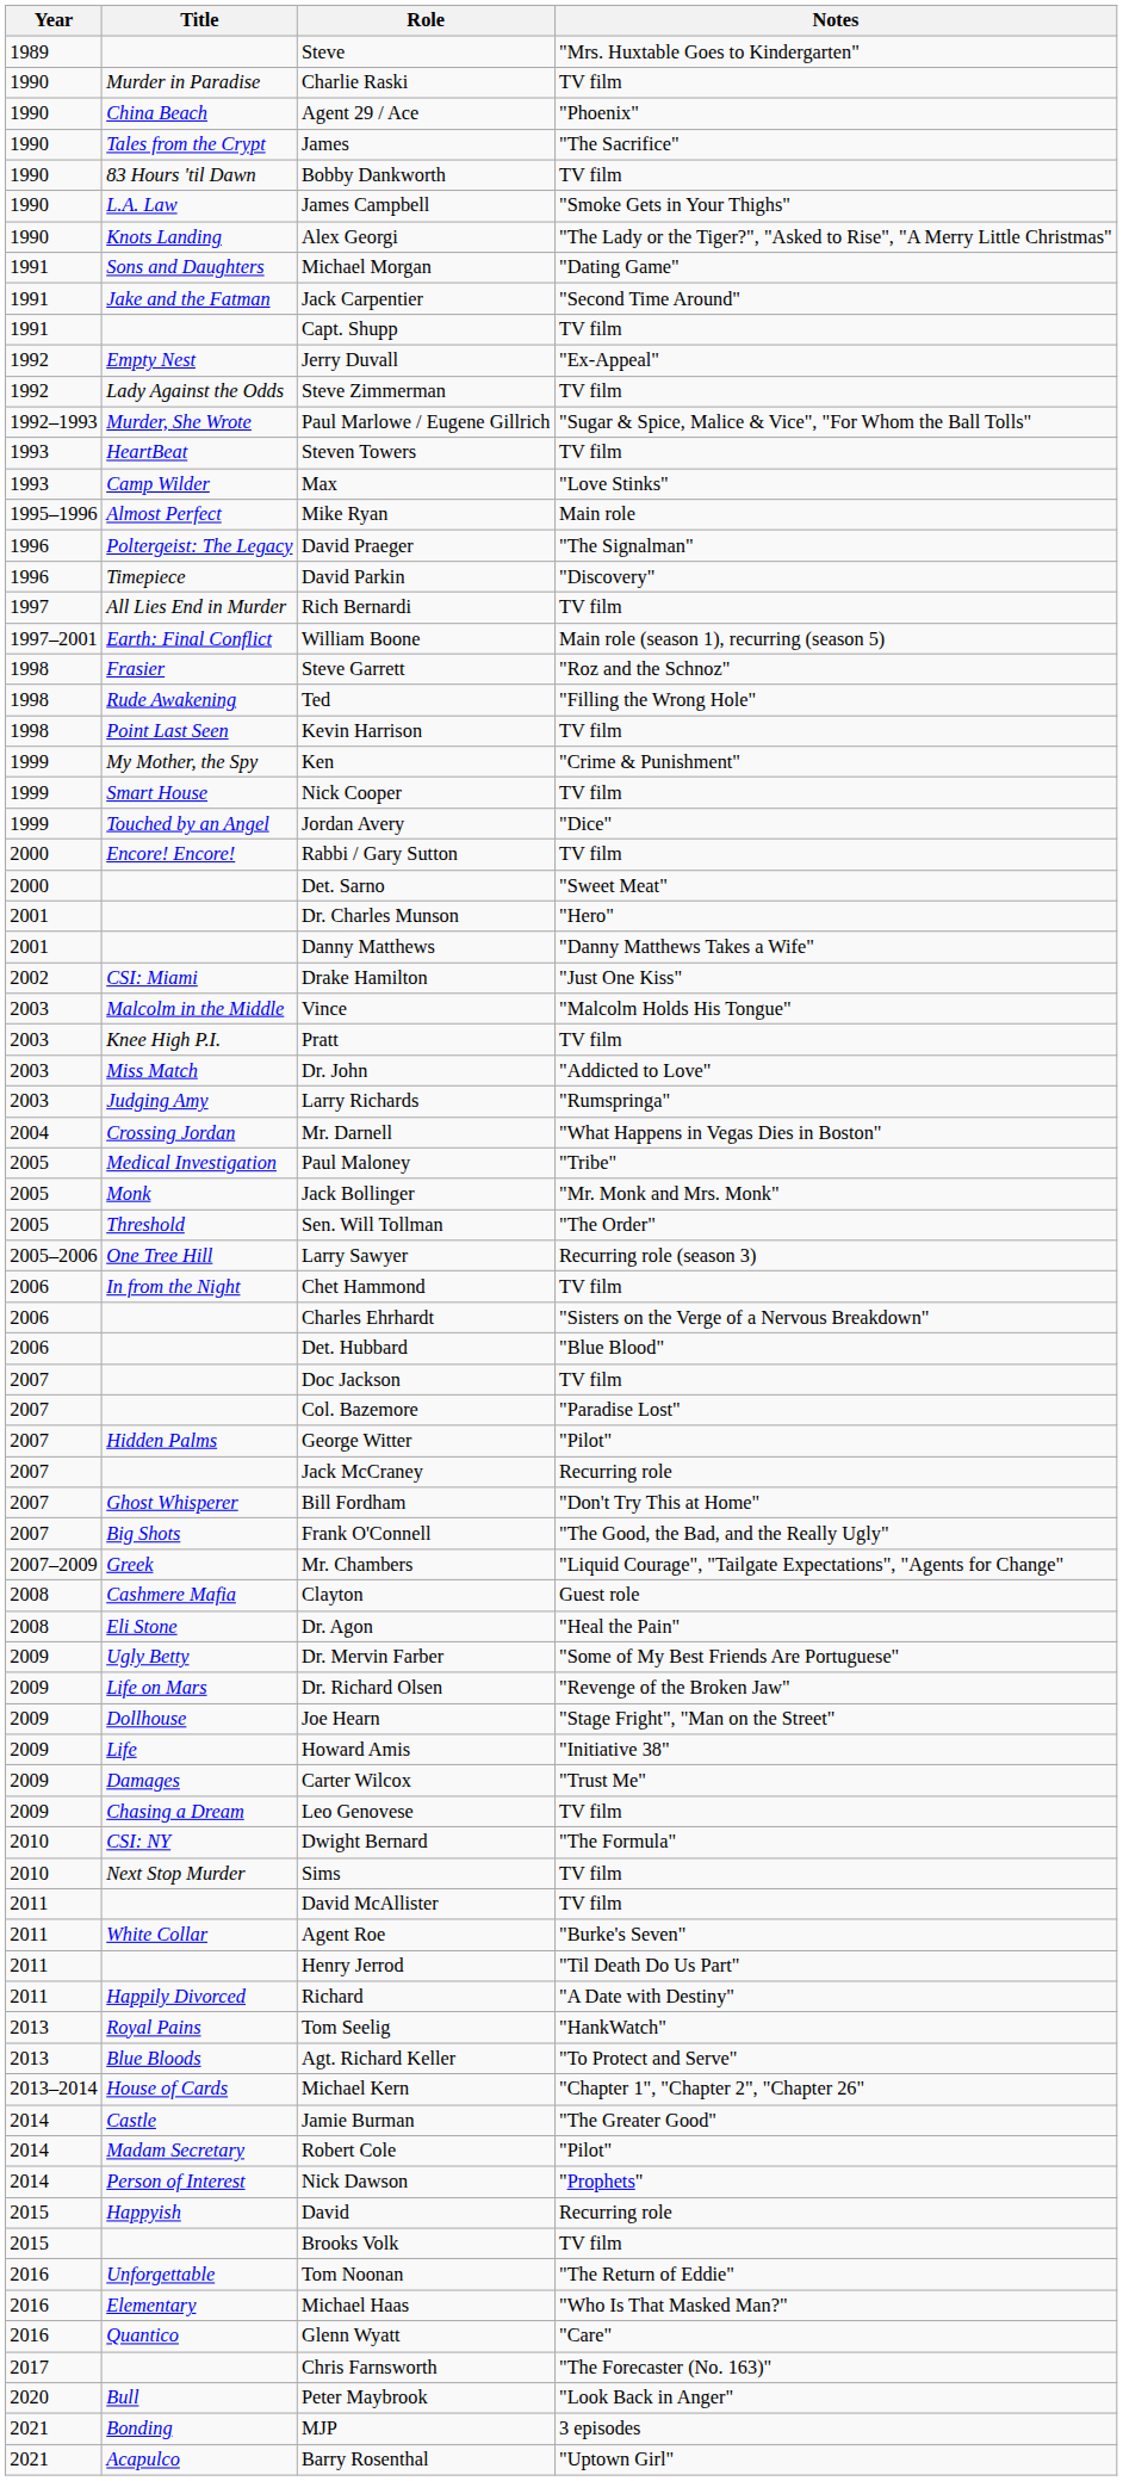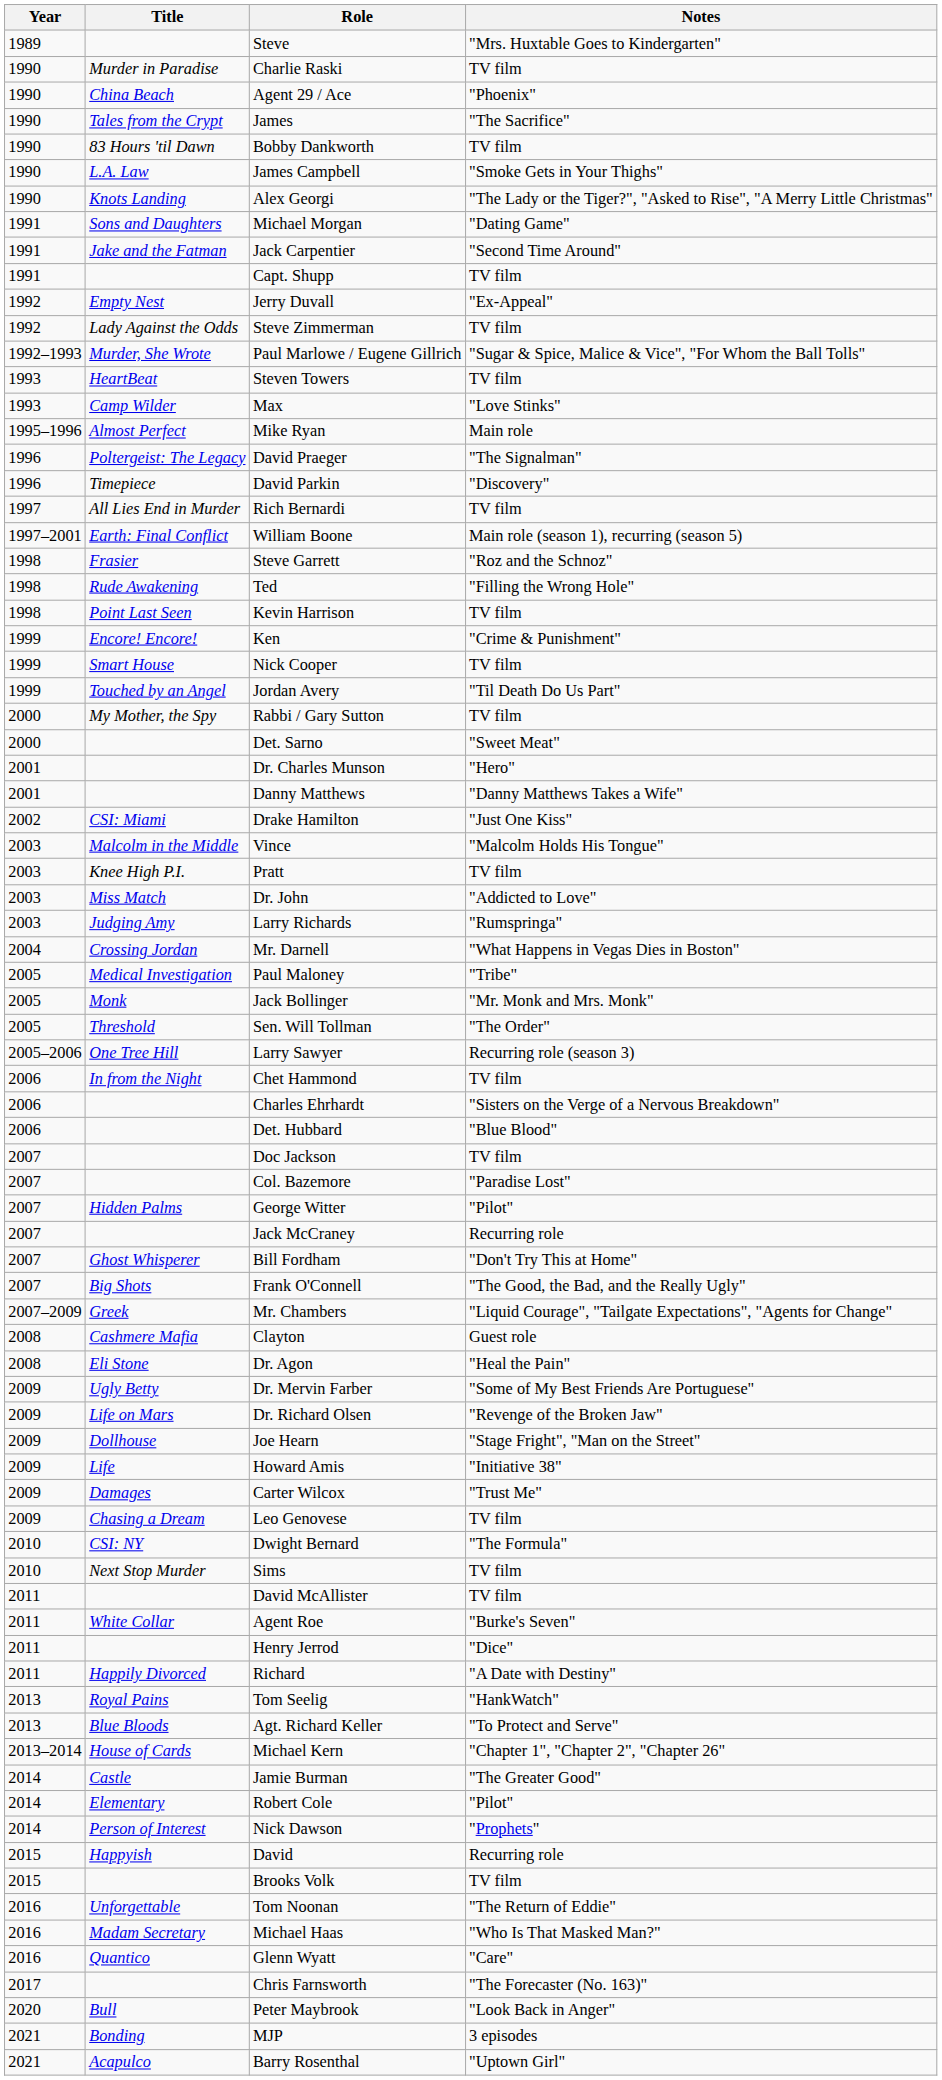 <table class="wikitable sortable">
 <tr>
 <th>Year</th>
 <th>Title</th>
 <th>Role</th>
 <th class="unsortable">Notes</th>
 </tr>
 <tr>
 <td>1989</td>
 <td><em></em></td>
 <td>Steve</td>
 <td>"Mrs. Huxtable Goes to Kindergarten"</td>
 </tr>
 <tr>
 <td>1990</td>
 <td><em>Murder in Paradise</em></td>
 <td>Charlie Raski</td>
 <td>TV film</td>
 </tr>
 <tr>
 <td>1990</td>
 <td><em><a href='#'>China Beach</a></em></td>
 <td>Agent 29 / Ace</td>
 <td>"Phoenix"</td>
 </tr>
 <tr>
 <td>1990</td>
 <td><em><a href='#'>Tales from the Crypt</a></em></td>
 <td>James</td>
 <td>"The Sacrifice"</td>
 </tr>
 <tr>
 <td>1990</td>
 <td><em>83 Hours 'til Dawn</em></td>
 <td>Bobby Dankworth</td>
 <td>TV film</td>
 </tr>
 <tr>
 <td>1990</td>
 <td><em><a href='#'>L.A. Law</a></em></td>
 <td>James Campbell</td>
 <td>"Smoke Gets in Your Thighs"</td>
 </tr>
 <tr>
 <td>1990</td>
 <td><em><a href='#'>Knots Landing</a></em></td>
 <td>Alex Georgi</td>
 <td>"The Lady or the Tiger?", "Asked to Rise", "A Merry Little Christmas"</td>
 </tr>
 <tr>
 <td>1991</td>
 <td><em><a href='#'>Sons and Daughters</a></em></td>
 <td>Michael Morgan</td>
 <td>"Dating Game"</td>
 </tr>
 <tr>
 <td>1991</td>
 <td><em><a href='#'>Jake and the Fatman</a></em></td>
 <td>Jack Carpentier</td>
 <td>"Second Time Around"</td>
 </tr>
 <tr>
 <td>1991</td>
 <td><em></em></td>
 <td>Capt. Shupp</td>
 <td>TV film</td>
 </tr>
 <tr>
 <td>1992</td>
 <td><em><a href='#'>Empty Nest</a></em></td>
 <td>Jerry Duvall</td>
 <td>"Ex-Appeal"</td>
 </tr>
 <tr>
 <td>1992</td>
 <td><em>Lady Against the Odds</em></td>
 <td>Steve Zimmerman</td>
 <td>TV film</td>
 </tr>
 <tr>
 <td>1992–1993</td>
 <td><em><a href='#'>Murder, She Wrote</a></em></td>
 <td>Paul Marlowe / Eugene Gillrich</td>
 <td>"Sugar & Spice, Malice & Vice", "For Whom the Ball Tolls"</td>
 </tr>
 <tr>
 <td>1993</td>
 <td><em><a href='#'>HeartBeat</a></em></td>
 <td>Steven Towers</td>
 <td>TV film</td>
 </tr>
 <tr>
 <td>1993</td>
 <td><em><a href='#'>Camp Wilder</a></em></td>
 <td>Max</td>
 <td>"Love Stinks"</td>
 </tr>
 <tr>
 <td>1995–1996</td>
 <td><em><a href='#'>Almost Perfect</a></em></td>
 <td>Mike Ryan</td>
 <td>Main role</td>
 </tr>
 <tr>
 <td>1996</td>
 <td><em><a href='#'>Poltergeist: The Legacy</a></em></td>
 <td>David Praeger</td>
 <td>"The Signalman"</td>
 </tr>
 <tr>
 <td>1996</td>
 <td><em>Timepiece</em></td>
 <td>David Parkin</td>
 <td>"Discovery"</td>
 </tr>
 <tr>
 <td>1997</td>
 <td><em>All Lies End in Murder</em></td>
 <td>Rich Bernardi</td>
 <td>TV film</td>
 </tr>
 <tr>
 <td>1997–2001</td>
 <td><em><a href='#'>Earth: Final Conflict</a></em></td>
 <td>William Boone</td>
 <td>Main role (season 1), recurring (season 5)</td>
 </tr>
 <tr>
 <td>1998</td>
 <td><em><a href='#'>Frasier</a></em></td>
 <td>Steve Garrett</td>
 <td>"Roz and the Schnoz"</td>
 </tr>
 <tr>
 <td>1998</td>
 <td><em><a href='#'>Rude Awakening</a></em></td>
 <td>Ted</td>
 <td>"Filling the Wrong Hole"</td>
 </tr>
 <tr>
 <td>1998</td>
 <td><em><a href='#'>Point Last Seen</a></em></td>
 <td>Kevin Harrison</td>
 <td>TV film</td>
 </tr>
 <tr>
 <td>1999</td>
-<td><em>My Mother, the Spy</em></td>
+<td><em><a href='#'>Encore! Encore!</a></em></td>
 <td>Ken</td>
 <td>"Crime & Punishment"</td>
 </tr>
 <tr>
 <td>1999</td>
 <td><em><a href='#'>Smart House</a></em></td>
 <td>Nick Cooper</td>
 <td>TV film</td>
 </tr>
 <tr>
 <td>1999</td>
 <td><em><a href='#'>Touched by an Angel</a></em></td>
 <td>Jordan Avery</td>
-<td>"Dice"</td>
+<td>"Til Death Do Us Part"</td>
 </tr>
 <tr>
 <td>2000</td>
-<td><em><a href='#'>Encore! Encore!</a></em></td>
+<td><em>My Mother, the Spy</em></td>
 <td>Rabbi / Gary Sutton</td>
 <td>TV film</td>
 </tr>
 <tr>
 <td>2000</td>
 <td><em></em></td>
 <td>Det. Sarno</td>
 <td>"Sweet Meat"</td>
 </tr>
 <tr>
 <td>2001</td>
 <td><em></em></td>
 <td>Dr. Charles Munson</td>
 <td>"Hero"</td>
 </tr>
 <tr>
 <td>2001</td>
 <td><em></em></td>
 <td>Danny Matthews</td>
 <td>"Danny Matthews Takes a Wife"</td>
 </tr>
 <tr>
 <td>2002</td>
 <td><em><a href='#'>CSI: Miami</a></em></td>
 <td>Drake Hamilton</td>
 <td>"Just One Kiss"</td>
 </tr>
 <tr>
 <td>2003</td>
 <td><em><a href='#'>Malcolm in the Middle</a></em></td>
 <td>Vince</td>
 <td>"Malcolm Holds His Tongue"</td>
 </tr>
 <tr>
 <td>2003</td>
 <td><em>Knee High P.I.</em></td>
 <td>Pratt</td>
 <td>TV film</td>
 </tr>
 <tr>
 <td>2003</td>
 <td><em><a href='#'>Miss Match</a></em></td>
 <td>Dr. John</td>
 <td>"Addicted to Love"</td>
 </tr>
 <tr>
 <td>2003</td>
 <td><em><a href='#'>Judging Amy</a></em></td>
 <td>Larry Richards</td>
 <td>"Rumspringa"</td>
 </tr>
 <tr>
 <td>2004</td>
 <td><em><a href='#'>Crossing Jordan</a></em></td>
 <td>Mr. Darnell</td>
 <td>"What Happens in Vegas Dies in Boston"</td>
 </tr>
 <tr>
 <td>2005</td>
 <td><em><a href='#'>Medical Investigation</a></em></td>
 <td>Paul Maloney</td>
 <td>"Tribe"</td>
 </tr>
 <tr>
 <td>2005</td>
 <td><em><a href='#'>Monk</a></em></td>
 <td>Jack Bollinger</td>
 <td>"Mr. Monk and Mrs. Monk"</td>
 </tr>
 <tr>
 <td>2005</td>
 <td><em><a href='#'>Threshold</a></em></td>
 <td>Sen. Will Tollman</td>
 <td>"The Order"</td>
 </tr>
 <tr>
 <td>2005–2006</td>
 <td><em><a href='#'>One Tree Hill</a></em></td>
 <td>Larry Sawyer</td>
 <td>Recurring role (season 3)</td>
 </tr>
 <tr>
 <td>2006</td>
 <td><em><a href='#'>In from the Night</a></em></td>
 <td>Chet Hammond</td>
 <td>TV film</td>
 </tr>
 <tr>
 <td>2006</td>
 <td><em></em></td>
 <td>Charles Ehrhardt</td>
 <td>"Sisters on the Verge of a Nervous Breakdown"</td>
 </tr>
 <tr>
 <td>2006</td>
 <td><em></em></td>
 <td>Det. Hubbard</td>
 <td>"Blue Blood"</td>
 </tr>
 <tr>
 <td>2007</td>
 <td><em></em></td>
 <td>Doc Jackson</td>
 <td>TV film</td>
 </tr>
 <tr>
 <td>2007</td>
 <td><em></em></td>
 <td>Col. Bazemore</td>
 <td>"Paradise Lost"</td>
 </tr>
 <tr>
 <td>2007</td>
 <td><em><a href='#'>Hidden Palms</a></em></td>
 <td>George Witter</td>
 <td>"Pilot"</td>
 </tr>
 <tr>
 <td>2007</td>
 <td><em></em></td>
 <td>Jack McCraney</td>
 <td>Recurring role</td>
 </tr>
 <tr>
 <td>2007</td>
 <td><em><a href='#'>Ghost Whisperer</a></em></td>
 <td>Bill Fordham</td>
 <td>"Don't Try This at Home"</td>
 </tr>
 <tr>
 <td>2007</td>
 <td><em><a href='#'>Big Shots</a></em></td>
 <td>Frank O'Connell</td>
 <td>"The Good, the Bad, and the Really Ugly"</td>
 </tr>
 <tr>
 <td>2007–2009</td>
 <td><em><a href='#'>Greek</a></em></td>
 <td>Mr. Chambers</td>
 <td>"Liquid Courage", "Tailgate Expectations", "Agents for Change"</td>
 </tr>
 <tr>
 <td>2008</td>
 <td><em><a href='#'>Cashmere Mafia</a></em></td>
 <td>Clayton</td>
 <td>Guest role</td>
 </tr>
 <tr>
 <td>2008</td>
 <td><em><a href='#'>Eli Stone</a></em></td>
 <td>Dr. Agon</td>
 <td>"Heal the Pain"</td>
 </tr>
 <tr>
 <td>2009</td>
 <td><em><a href='#'>Ugly Betty</a></em></td>
 <td>Dr. Mervin Farber</td>
 <td>"Some of My Best Friends Are Portuguese"</td>
 </tr>
 <tr>
 <td>2009</td>
 <td><em><a href='#'>Life on Mars</a></em></td>
 <td>Dr. Richard Olsen</td>
 <td>"Revenge of the Broken Jaw"</td>
 </tr>
 <tr>
 <td>2009</td>
 <td><em><a href='#'>Dollhouse</a></em></td>
 <td>Joe Hearn</td>
 <td>"Stage Fright", "Man on the Street"</td>
 </tr>
 <tr>
 <td>2009</td>
 <td><em><a href='#'>Life</a></em></td>
 <td>Howard Amis</td>
 <td>"Initiative 38"</td>
 </tr>
 <tr>
 <td>2009</td>
 <td><em><a href='#'>Damages</a></em></td>
 <td>Carter Wilcox</td>
 <td>"Trust Me"</td>
 </tr>
 <tr>
 <td>2009</td>
 <td><em><a href='#'>Chasing a Dream</a></em></td>
 <td>Leo Genovese</td>
 <td>TV film</td>
 </tr>
 <tr>
 <td>2010</td>
 <td><em><a href='#'>CSI: NY</a></em></td>
 <td>Dwight Bernard</td>
 <td>"The Formula"</td>
 </tr>
 <tr>
 <td>2010</td>
 <td><em>Next Stop Murder</em></td>
 <td>Sims</td>
 <td>TV film</td>
 </tr>
 <tr>
 <td>2011</td>
 <td><em></em></td>
 <td>David McAllister</td>
 <td>TV film</td>
 </tr>
 <tr>
 <td>2011</td>
 <td><em><a href='#'>White Collar</a></em></td>
 <td>Agent Roe</td>
 <td>"Burke's Seven"</td>
 </tr>
 <tr>
 <td>2011</td>
 <td><em></em></td>
 <td>Henry Jerrod</td>
-<td>"Til Death Do Us Part"</td>
+<td>"Dice"</td>
 </tr>
 <tr>
 <td>2011</td>
 <td><em><a href='#'>Happily Divorced</a></em></td>
 <td>Richard</td>
 <td>"A Date with Destiny"</td>
 </tr>
 <tr>
 <td>2013</td>
 <td><em><a href='#'>Royal Pains</a></em></td>
 <td>Tom Seelig</td>
 <td>"HankWatch"</td>
 </tr>
 <tr>
 <td>2013</td>
 <td><em><a href='#'>Blue Bloods</a></em></td>
 <td>Agt. Richard Keller</td>
 <td>"To Protect and Serve"</td>
 </tr>
 <tr>
 <td>2013–2014</td>
 <td><em><a href='#'>House of Cards</a></em></td>
 <td>Michael Kern</td>
 <td>"Chapter 1", "Chapter 2", "Chapter 26"</td>
 </tr>
 <tr>
 <td>2014</td>
 <td><em><a href='#'>Castle</a></em></td>
 <td>Jamie Burman</td>
 <td>"The Greater Good"</td>
 </tr>
 <tr>
 <td>2014</td>
-<td><em><a href='#'>Madam Secretary</a></em></td>
+<td><em><a href='#'>Elementary</a></em></td>
 <td>Robert Cole</td>
 <td>"Pilot"</td>
 </tr>
 <tr>
 <td>2014</td>
 <td><em><a href='#'>Person of Interest</a></em></td>
 <td>Nick Dawson</td>
 <td>"<a href='#'>Prophets</a>"</td>
 </tr>
 <tr>
 <td>2015</td>
 <td><em><a href='#'>Happyish</a></em></td>
 <td>David</td>
 <td>Recurring role</td>
 </tr>
 <tr>
 <td>2015</td>
 <td><em></em></td>
 <td>Brooks Volk</td>
 <td>TV film</td>
 </tr>
 <tr>
 <td>2016</td>
 <td><em><a href='#'>Unforgettable</a></em></td>
 <td>Tom Noonan</td>
 <td>"The Return of Eddie"</td>
 </tr>
 <tr>
 <td>2016</td>
-<td><em><a href='#'>Elementary</a></em></td>
+<td><em><a href='#'>Madam Secretary</a></em></td>
 <td>Michael Haas</td>
 <td>"Who Is That Masked Man?"</td>
 </tr>
 <tr>
 <td>2016</td>
 <td><em><a href='#'>Quantico</a></em></td>
 <td>Glenn Wyatt</td>
 <td>"Care"</td>
 </tr>
 <tr>
 <td>2017</td>
 <td><em></em></td>
 <td>Chris Farnsworth</td>
 <td>"The Forecaster (No. 163)"</td>
 </tr>
 <tr>
 <td>2020</td>
 <td><em><a href='#'>Bull</a></em></td>
 <td>Peter Maybrook</td>
 <td>"Look Back in Anger"</td>
 </tr>
 <tr>
 <td>2021</td>
 <td><em><a href='#'>Bonding</a></em></td>
 <td>MJP</td>
 <td>3 episodes</td>
 </tr>
 <tr>
 <td>2021</td>
 <td><em><a href='#'>Acapulco</a></em></td>
 <td>Barry Rosenthal</td>
 <td>"Uptown Girl"</td>
 </tr>
 </table>
